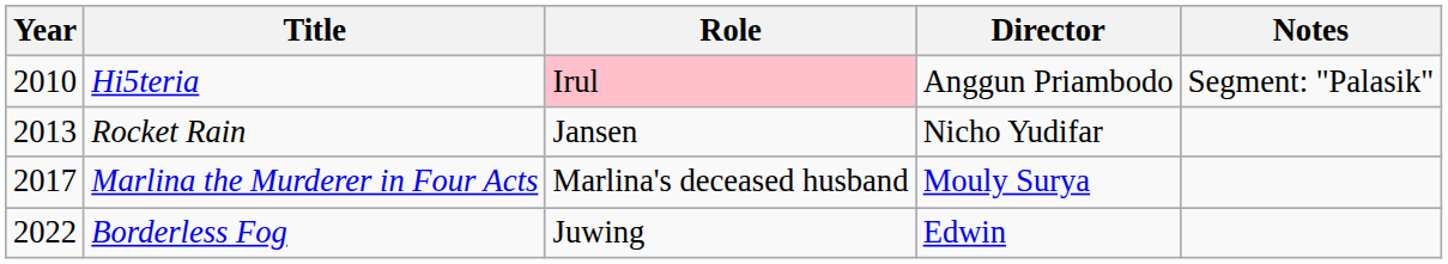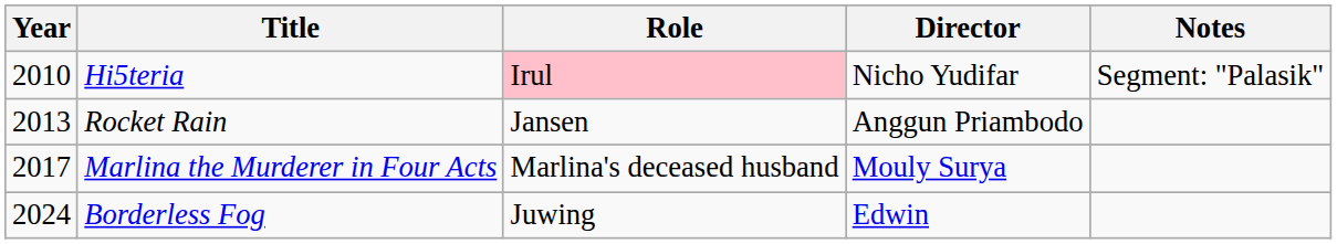 <table class="wikitable sortable">
 <tr>
 <th>Year</th>
 <th>Title</th>
 <th>Role</th>
 <th>Director</th>
 <th>Notes</th>
 </tr>
 <tr>
 <td>2010</td>
 <td><em><a href='#'>Hi5teria</a></em></td>
 <td style="background: pink;">Irul</td>
-<td>Anggun Priambodo</td>
+<td>Nicho Yudifar</td>
 <td>Segment: "Palasik"</td>
 </tr>
 <tr>
 <td>2013</td>
 <td><em>Rocket Rain</em></td>
 <td>Jansen</td>
-<td>Nicho Yudifar</td>
+<td>Anggun Priambodo</td>
 <td></td>
 </tr>
 <tr>
 <td>2017</td>
 <td><em><a href='#'>Marlina the Murderer in Four Acts</a></em></td>
 <td>Marlina's deceased husband</td>
 <td><a href='#'>Mouly Surya</a></td>
 <td></td>
 </tr>
 <tr>
-<td>2022</td>
+<td>2024</td>
 <td><em><a href='#'>Borderless Fog</a></em></td>
 <td>Juwing</td>
 <td><a href='#'>Edwin</a></td>
 </tr>
 </table>
